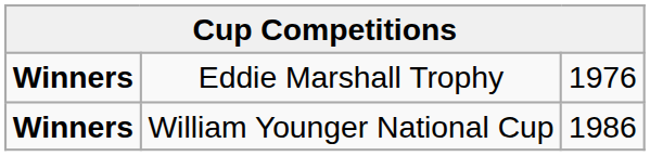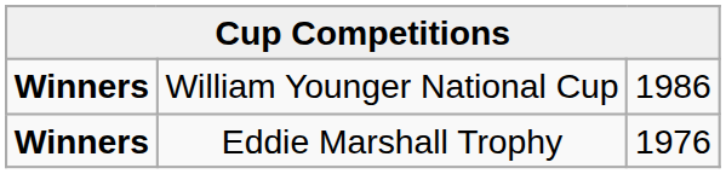 <table class="wikitable" style="font-size:85%">
 <tr>
 <td colspan=3; bgcolor="#f0f0f0"; style="text-align: center; font-weight: bold;">Cup Competitions</td>
 </tr>
 <tr>
 <td style="text-align: right; font-weight: bold;">Winners</td>
+<td style="text-align: center;">William Younger National Cup</td>
+<td style="text-align: left;">1986</td>
+</tr>
+<tr>
+<td style="text-align: right; font-weight: bold;">Winners</td>
 <td style="text-align: center;">Eddie Marshall Trophy</td>
 <td style="text-align: left;">1976</td>
 </tr>
-<tr>
-<td style="text-align: right; font-weight: bold;">Winners</td>
-<td style="text-align: center;">William Younger National Cup</td>
-<td style="text-align: left;">1986</td>
-</tr>
 </table>
